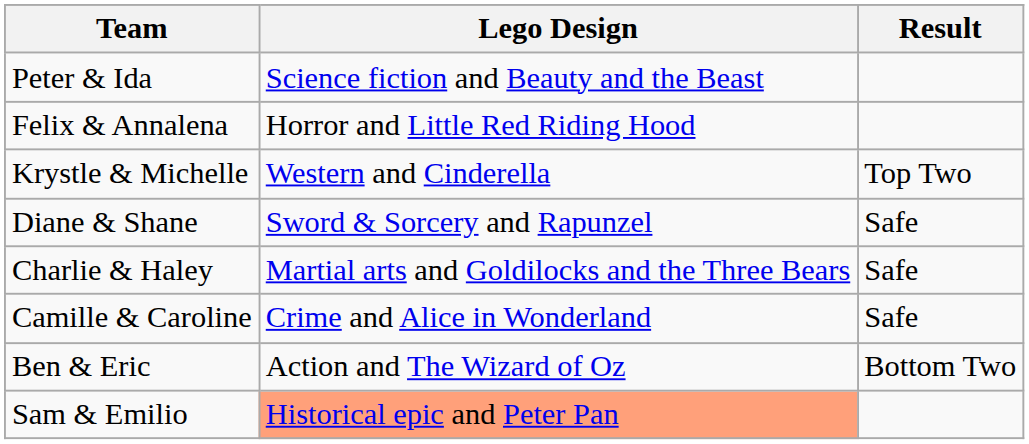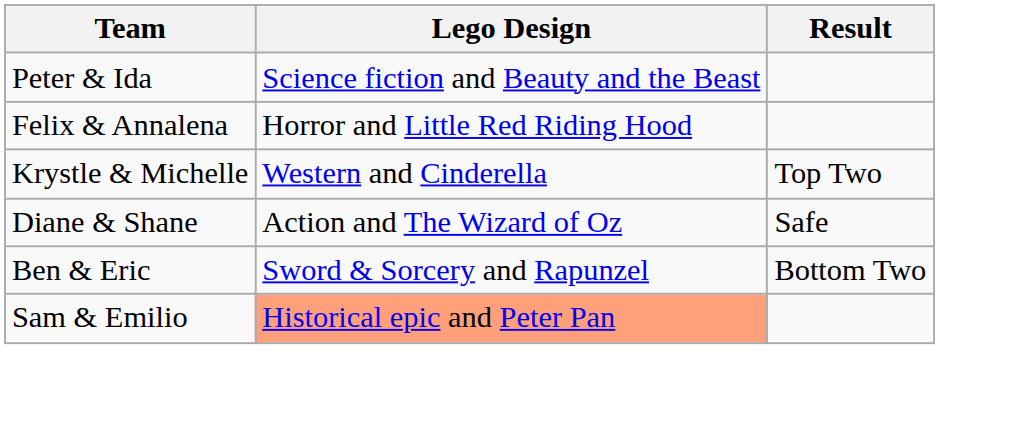 <table class="wikitable">
 <tr>
 <th>Team</th>
 <th>Lego Design</th>
 <th>Result</th>
 </tr>
 <tr>
 <td>Peter & Ida</td>
 <td><a href='#'>Science fiction</a> and <a href='#'>Beauty and the Beast</a></td>
 <td></td>
 </tr>
 <tr>
 <td>Felix & Annalena</td>
 <td>Horror and <a href='#'>Little Red Riding Hood</a></td>
 <td></td>
 </tr>
 <tr>
 <td>Krystle & Michelle</td>
 <td><a href='#'>Western</a> and <a href='#'>Cinderella</a></td>
 <td>Top Two</td>
 </tr>
 <tr>
 <td>Diane & Shane</td>
-<td><a href='#'>Sword & Sorcery</a> and <a href='#'>Rapunzel</a></td>
-<td>Safe</td>
-</tr>
-<tr>
-<td>Charlie & Haley</td>
-<td><a href='#'>Martial arts</a> and <a href='#'>Goldilocks and the Three Bears</a></td>
-<td>Safe</td>
-</tr>
-<tr>
-<td>Camille & Caroline</td>
-<td><a href='#'>Crime</a> and <a href='#'>Alice in Wonderland</a></td>
+<td>Action and <a href='#'>The Wizard of Oz</a></td>
 <td>Safe</td>
 </tr>
 <tr>
 <td>Ben & Eric</td>
-<td>Action and <a href='#'>The Wizard of Oz</a></td>
+<td><a href='#'>Sword & Sorcery</a> and <a href='#'>Rapunzel</a></td>
 <td>Bottom Two</td>
 </tr>
 <tr>
 <td>Sam & Emilio</td>
 <td style="background: lightsalmon;"><a href='#'>Historical epic</a> and <a href='#'>Peter Pan</a></td>
 <td></td>
 </tr>
 </table>
